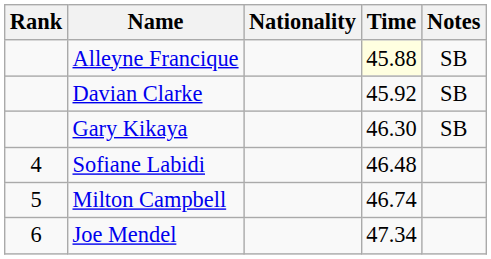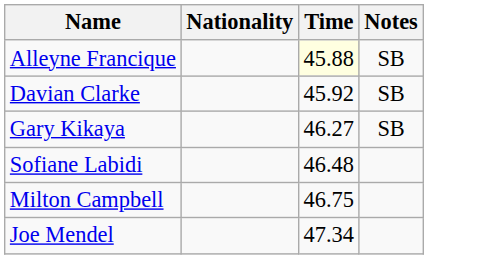 <table class="wikitable sortable" style="text-align:center">
 <tr>
-<th>Rank</th>
 <th>Name</th>
 <th>Nationality</th>
 <th>Time</th>
 <th>Notes</th>
 </tr>
 <tr>
-<td></td>
 <td align="left"><a href='#'>Alleyne Francique</a></td>
 <td align=left></td>
 <td style="background: lightyellow;">45.88</td>
 <td>SB</td>
 </tr>
 <tr>
-<td></td>
 <td align="left"><a href='#'>Davian Clarke</a></td>
 <td align=left></td>
 <td>45.92</td>
 <td>SB</td>
 </tr>
 <tr>
-<td></td>
 <td align="left"><a href='#'>Gary Kikaya</a></td>
 <td align=left></td>
-<td>46.30</td>
+<td>46.27</td>
 <td>SB</td>
 </tr>
 <tr>
-<td>4</td>
 <td align="left"><a href='#'>Sofiane Labidi</a></td>
 <td align=left></td>
 <td>46.48</td>
 <td></td>
 </tr>
 <tr>
-<td>5</td>
 <td align="left"><a href='#'>Milton Campbell</a></td>
 <td align=left></td>
-<td>46.74</td>
+<td>46.75</td>
 <td></td>
 </tr>
 <tr>
-<td>6</td>
 <td align="left"><a href='#'>Joe Mendel</a></td>
 <td align=left></td>
 <td>47.34</td>
 <td></td>
 </tr>
 </table>
